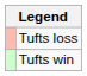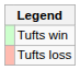 <table class="wikitable" style="font-size:90%">
 <tr>
 <th colspan="2">Legend</th>
 </tr>
 <tr>
+<td bgcolor="#ccffcc"> </td>
+<td>Tufts win</td>
+</tr>
+<tr>
 <td bgcolor="#ffbbb"> </td>
 <td>Tufts loss</td>
 </tr>
-<tr>
-<td bgcolor="#ccffcc"> </td>
-<td>Tufts win</td>
-</tr>
 </table>
